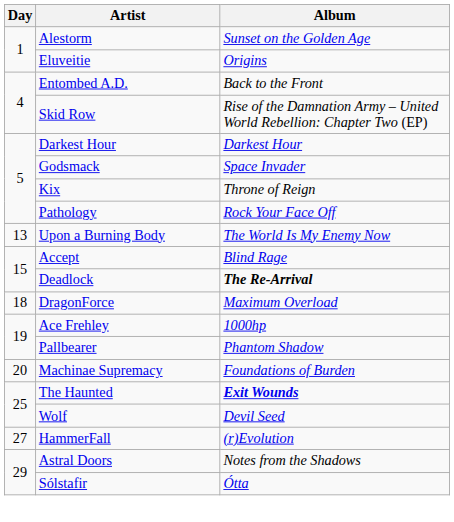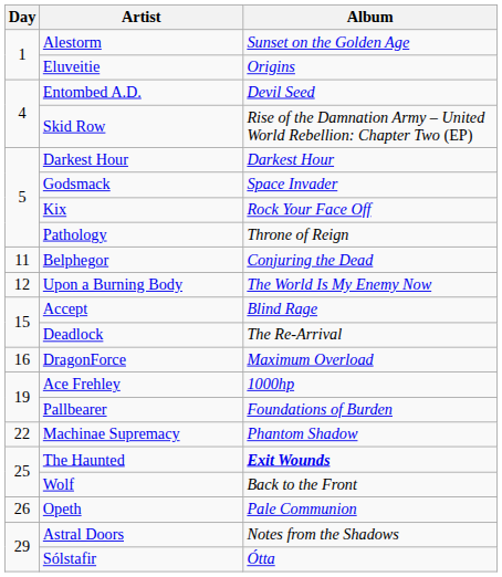 <table class="wikitable">
 <tr>
 <th style="width:20px;">Day</th>
 <th style="width:200px;">Artist</th>
 <th style="width:250px;">Album</th>
 </tr>
 <tr>
 <td style="text-align:center;" rowspan="2">1</td>
 <td><a href='#'>Alestorm</a></td>
 <td><em><a href='#'>Sunset on the Golden Age</a></em></td>
 </tr>
 <tr>
 <td><a href='#'>Eluveitie</a></td>
 <td><em><a href='#'>Origins</a></em></td>
 </tr>
 <tr>
 <td style="text-align:center;" rowspan="2">4</td>
 <td><a href='#'>Entombed A.D.</a></td>
-<td><em>Back to the Front</em></td>
+<td><em><a href='#'>Devil Seed</a></em></td>
 </tr>
 <tr>
 <td><a href='#'>Skid Row</a></td>
 <td><em>Rise of the Damnation Army – United World Rebellion: Chapter Two</em> (EP)</td>
 </tr>
 <tr>
 <td style="text-align:center;" rowspan="4">5</td>
 <td><a href='#'>Darkest Hour</a></td>
 <td><em><a href='#'>Darkest Hour</a></em></td>
 </tr>
 <tr>
 <td><a href='#'>Godsmack</a></td>
 <td><em><a href='#'>Space Invader</a></em></td>
 </tr>
 <tr>
 <td><a href='#'>Kix</a></td>
+<td><em><a href='#'>Rock Your Face Off</a></em></td>
+</tr>
+<tr>
+<td><a href='#'>Pathology</a></td>
 <td><em>Throne of Reign</em></td>
 </tr>
 <tr>
-<td><a href='#'>Pathology</a></td>
-<td><em><a href='#'>Rock Your Face Off</a></em></td>
+<td style="text-align:center;">11</td>
+<td><a href='#'>Belphegor</a></td>
+<td><em><a href='#'>Conjuring the Dead</a></em></td>
 </tr>
 <tr>
-<td style="text-align:center;">13</td>
+<td style="text-align:center;">12</td>
 <td><a href='#'>Upon a Burning Body</a></td>
 <td><em><a href='#'>The World Is My Enemy Now</a></em></td>
 </tr>
 <tr>
 <td style="text-align:center;" rowspan="2">15</td>
 <td><a href='#'>Accept</a></td>
 <td><em><a href='#'>Blind Rage</a></em></td>
 </tr>
 <tr>
 <td><a href='#'>Deadlock</a></td>
-<td><strong><em>The Re-Arrival</em></strong></td>
+<td><em>The Re-Arrival</em></td>
 </tr>
 <tr>
-<td style="text-align:center;">18</td>
+<td style="text-align:center;">16</td>
 <td><a href='#'>DragonForce</a></td>
 <td><em><a href='#'>Maximum Overload</a></em></td>
 </tr>
 <tr>
 <td style="text-align:center;" rowspan="2">19</td>
 <td><a href='#'>Ace Frehley</a></td>
 <td><em><a href='#'>1000hp</a></em></td>
 </tr>
 <tr>
 <td><a href='#'>Pallbearer</a></td>
-<td><em><a href='#'>Phantom Shadow</a></em></td>
+<td><em><a href='#'>Foundations of Burden</a></em> </td>
 </tr>
 <tr>
-<td style="text-align:center;">20</td>
+<td style="text-align:center;">22</td>
 <td><a href='#'>Machinae Supremacy</a></td>
-<td><em><a href='#'>Foundations of Burden</a></em> </td>
+<td><em><a href='#'>Phantom Shadow</a></em></td>
 </tr>
 <tr>
 <td style="text-align:center;" rowspan="2">25</td>
 <td><a href='#'>The Haunted</a></td>
 <td><strong><em><a href='#'>Exit Wounds</a></em></strong></td>
 </tr>
 <tr>
 <td><a href='#'>Wolf</a></td>
-<td><em><a href='#'>Devil Seed</a></em></td>
+<td><em>Back to the Front</em></td>
 </tr>
 <tr>
-<td style="text-align:center;">27</td>
-<td><a href='#'>HammerFall</a></td>
-<td><em><a href='#'>(r)Evolution</a></em></td>
+<td style="text-align:center;">26</td>
+<td><a href='#'>Opeth</a></td>
+<td><em><a href='#'>Pale Communion</a></em></td>
 </tr>
 <tr>
 <td style="text-align:center;" rowspan="2">29</td>
 <td><a href='#'>Astral Doors</a></td>
 <td><em>Notes from the Shadows</em></td>
 </tr>
 <tr>
 <td><a href='#'>Sólstafir</a></td>
 <td><em><a href='#'>Ótta</a></em></td>
 </tr>
 </table>
